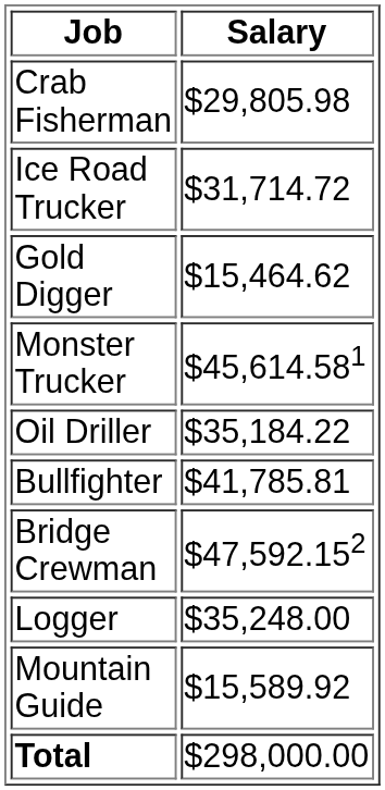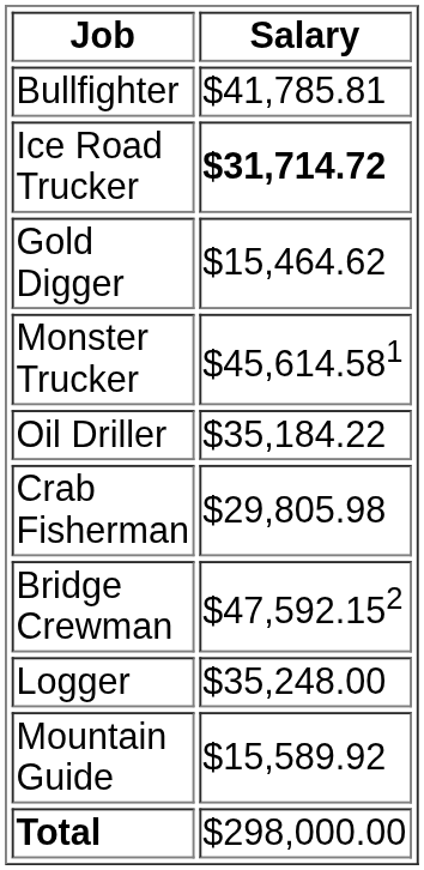 <table style="width:18%; height:100px" border="1">
 <tr>
 <th>Job</th>
 <th>Salary</th>
 </tr>
-<tr style="height:20px">
-<td>Crab Fisherman</td>
-<td style="width:75px">$29,805.98</td>
+<tr>
+<td>Bullfighter</td>
+<td style="width:75px">$41,785.81</td>
 </tr>
 <tr>
 <td>Ice Road Trucker</td>
-<td style="width:75px">$31,714.72</td>
+<td style="width:75px"><strong>$31,714.72</strong></td>
 </tr>
 <tr>
 <td>Gold Digger</td>
 <td style="width:75px">$15,464.62</td>
 </tr>
 <tr>
 <td>Monster Trucker</td>
 <td style="width:75px">$45,614.58<sup>1</sup></td>
 </tr>
 <tr>
 <td>Oil Driller</td>
 <td style="width:75px">$35,184.22</td>
 </tr>
-<tr>
-<td>Bullfighter</td>
-<td style="width:75px">$41,785.81</td>
+<tr style="height:20px">
+<td>Crab Fisherman</td>
+<td style="width:75px">$29,805.98</td>
 </tr>
 <tr>
 <td>Bridge Crewman</td>
 <td style="width:75px">$47,592.15<sup>2</sup></td>
 </tr>
 <tr>
 <td>Logger</td>
 <td style="width:75px">$35,248.00</td>
 </tr>
 <tr>
 <td>Mountain Guide</td>
 <td style="width:75px">$15,589.92</td>
 </tr>
 <tr>
 <td><strong>Total</strong></td>
 <td>$298,000.00</td>
 </tr>
 </table>
